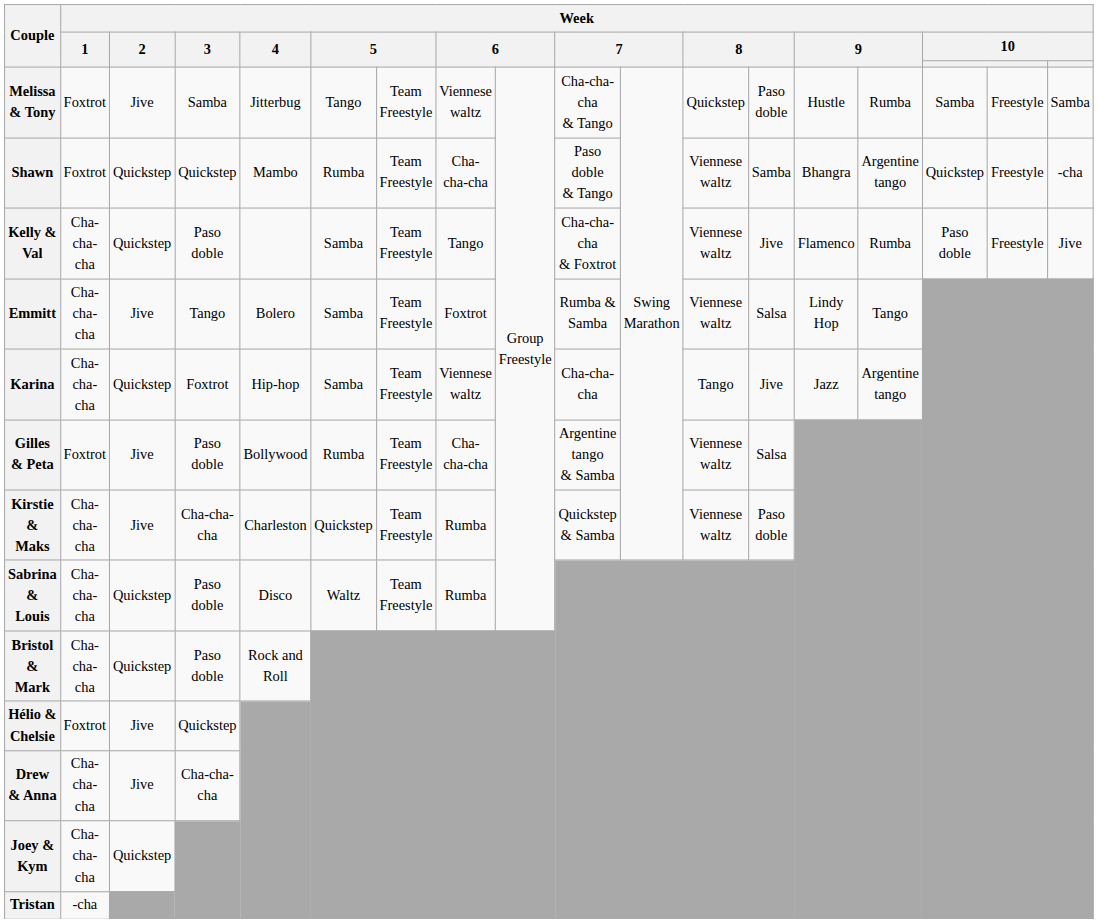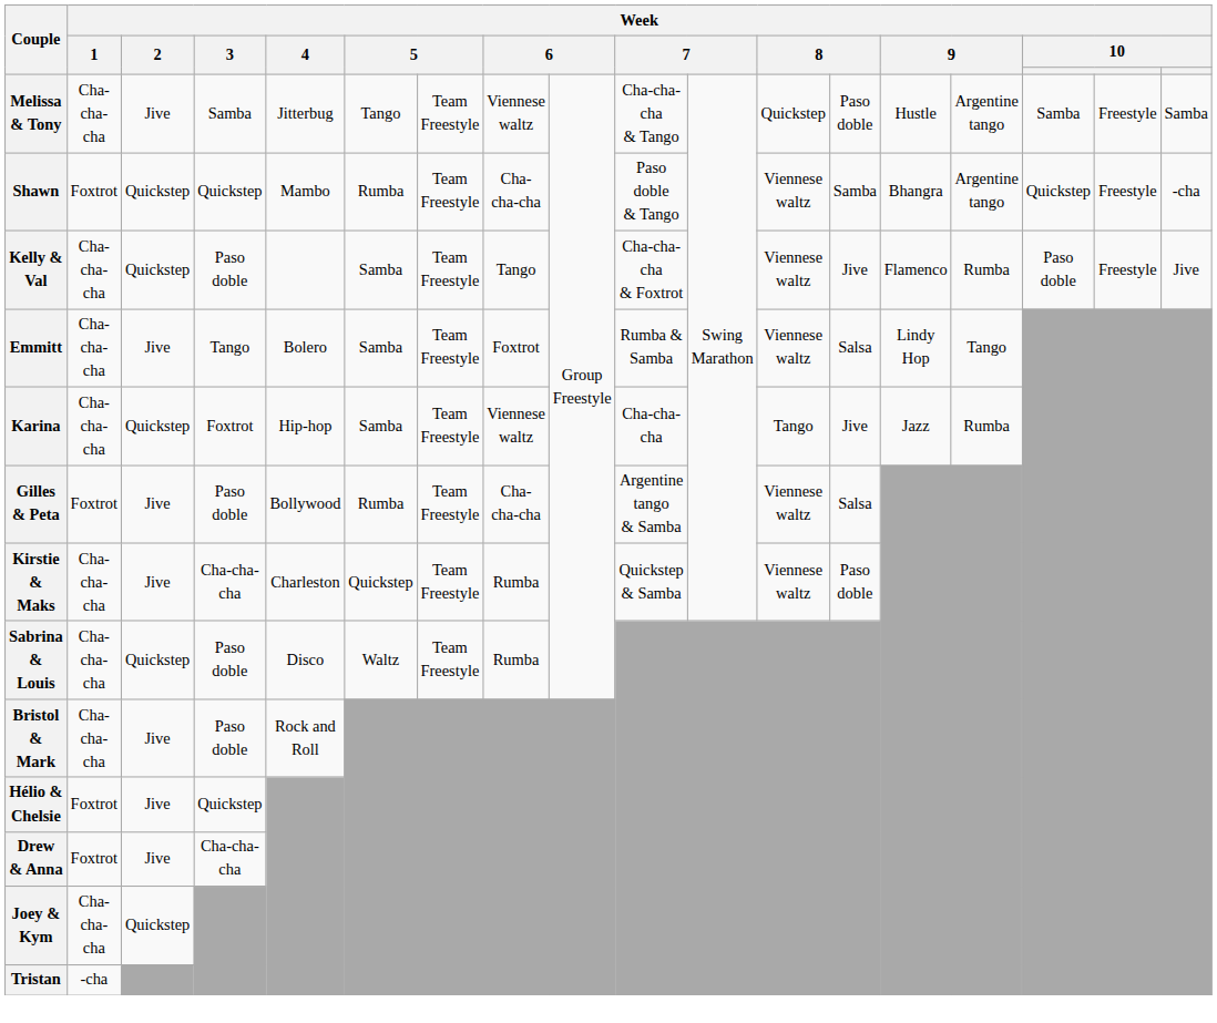 <table class="wikitable unsortable" style="text-align:center; font-size:85%; line-height:20px">
 <tr>
 <th scope="col" rowspan="3">Couple</th>
 <th colspan="17">Week</th>
 </tr>
 <tr>
 <th rowspan="2" scope="col">1</th>
 <th rowspan="2" scope="col">2</th>
 <th rowspan="2" scope="col">3</th>
 <th rowspan="2" scope="col">4</th>
 <th colspan="2" rowspan="2" scope="col">5</th>
 <th colspan="2" rowspan="2" scope="col">6</th>
 <th colspan="2" rowspan="2" scope="col">7</th>
 <th colspan="2" rowspan="2" scope="col">8</th>
 <th colspan="2" rowspan="2" scope="col">9</th>
 <th colspan="3" scope="col">10</th>
 </tr>
 <tr>
 <th colspan="2"></th>
 <th></th>
 </tr>
 <tr>
 <th scope="row">Melissa & Tony</th>
-<td>Foxtrot</td>
+<td>Cha-cha-cha</td>
 <td>Jive</td>
 <td>Samba</td>
 <td>Jitterbug</td>
 <td>Tango</td>
 <td>Team Freestyle</td>
 <td>Viennese waltz</td>
 <td rowspan="8">Group<br>Freestyle</td>
 <td>Cha-cha-cha<br>& Tango</td>
 <td rowspan="7">Swing<br>Marathon</td>
 <td>Quickstep</td>
 <td>Paso doble</td>
 <td>Hustle</td>
-<td>Rumba</td>
+<td>Argentine tango</td>
 <td>Samba</td>
 <td>Freestyle</td>
 <td>Samba</td>
 </tr>
 <tr>
 <th scope="row">Shawn </th>
 <td>Foxtrot</td>
 <td>Quickstep</td>
 <td>Quickstep</td>
 <td>Mambo</td>
 <td>Rumba</td>
 <td>Team Freestyle</td>
 <td>Cha-cha-cha</td>
 <td>Paso doble<br>& Tango</td>
 <td>Viennese waltz</td>
 <td>Samba</td>
 <td>Bhangra</td>
 <td>Argentine tango</td>
 <td>Quickstep</td>
 <td>Freestyle</td>
 <td>-cha</td>
 </tr>
 <tr>
 <th scope="row">Kelly & Val</th>
 <td>Cha-cha-cha</td>
 <td>Quickstep</td>
 <td>Paso doble</td>
 <td></td>
 <td>Samba</td>
 <td>Team Freestyle</td>
 <td>Tango</td>
 <td>Cha-cha-cha<br>& Foxtrot</td>
 <td>Viennese waltz</td>
 <td>Jive</td>
 <td>Flamenco</td>
 <td>Rumba</td>
 <td>Paso doble</td>
 <td>Freestyle</td>
 <td>Jive</td>
 </tr>
 <tr>
 <th scope="row">Emmitt </th>
 <td>Cha-cha-cha</td>
 <td>Jive</td>
 <td>Tango</td>
 <td>Bolero</td>
 <td>Samba</td>
 <td>Team Freestyle</td>
 <td>Foxtrot</td>
 <td>Rumba &<br>Samba</td>
 <td>Viennese waltz</td>
 <td>Salsa</td>
 <td>Lindy Hop</td>
 <td>Tango</td>
 <td colspan="3" rowspan="10" style="background:darkgrey"></td>
 </tr>
 <tr>
 <th scope="row"> Karina</th>
 <td>Cha-cha-cha</td>
 <td>Quickstep</td>
 <td>Foxtrot</td>
 <td>Hip-hop</td>
 <td>Samba</td>
 <td>Team Freestyle</td>
 <td>Viennese waltz</td>
 <td>Cha-cha-cha<br></td>
 <td>Tango</td>
 <td>Jive</td>
 <td>Jazz</td>
-<td>Argentine tango</td>
+<td>Rumba</td>
 </tr>
 <tr>
 <th scope="row">Gilles & Peta</th>
 <td>Foxtrot</td>
 <td>Jive</td>
 <td>Paso doble</td>
 <td>Bollywood</td>
 <td>Rumba</td>
 <td>Team Freestyle</td>
 <td>Cha-cha-cha</td>
 <td>Argentine tango<br>& Samba</td>
 <td>Viennese waltz</td>
 <td>Salsa</td>
 <td colspan="2" rowspan="8" style="background:darkgrey"></td>
 </tr>
 <tr>
 <th scope="row">Kirstie & Maks</th>
 <td>Cha-cha-cha</td>
 <td>Jive</td>
 <td>Cha-cha-cha</td>
 <td>Charleston</td>
 <td>Quickstep</td>
 <td>Team Freestyle</td>
 <td>Rumba</td>
 <td>Quickstep<br>& Samba</td>
 <td>Viennese waltz</td>
 <td>Paso doble</td>
 </tr>
 <tr>
 <th scope="row">Sabrina & Louis</th>
 <td>Cha-cha-cha</td>
 <td>Quickstep</td>
 <td>Paso doble</td>
 <td>Disco</td>
 <td>Waltz</td>
 <td>Team Freestyle</td>
 <td>Rumba</td>
 <td colspan="4" rowspan="6" style="background:darkgrey"></td>
 </tr>
 <tr>
 <th scope="row">Bristol & Mark</th>
 <td>Cha-cha-cha</td>
-<td>Quickstep</td>
+<td>Jive</td>
 <td>Paso doble</td>
 <td>Rock and Roll</td>
 <td colspan="4" rowspan="5" style="background:darkgrey"></td>
 </tr>
 <tr>
 <th scope="row">Hélio & Chelsie</th>
 <td>Foxtrot</td>
 <td>Jive</td>
 <td>Quickstep</td>
 <td rowspan="4" style="background:darkgrey"></td>
 </tr>
 <tr>
 <th scope="row">Drew & Anna</th>
-<td>Cha-cha-cha</td>
+<td>Foxtrot</td>
 <td>Jive</td>
 <td>Cha-cha-cha</td>
 </tr>
 <tr>
 <th scope="row">Joey & Kym</th>
 <td>Cha-cha-cha</td>
 <td>Quickstep</td>
 <td rowspan="2" style="background:darkgrey"></td>
 </tr>
 <tr>
 <th scope="row"> Tristan</th>
 <td>-cha</td>
 <td style="background:darkgrey"></td>
 </tr>
 </table>
